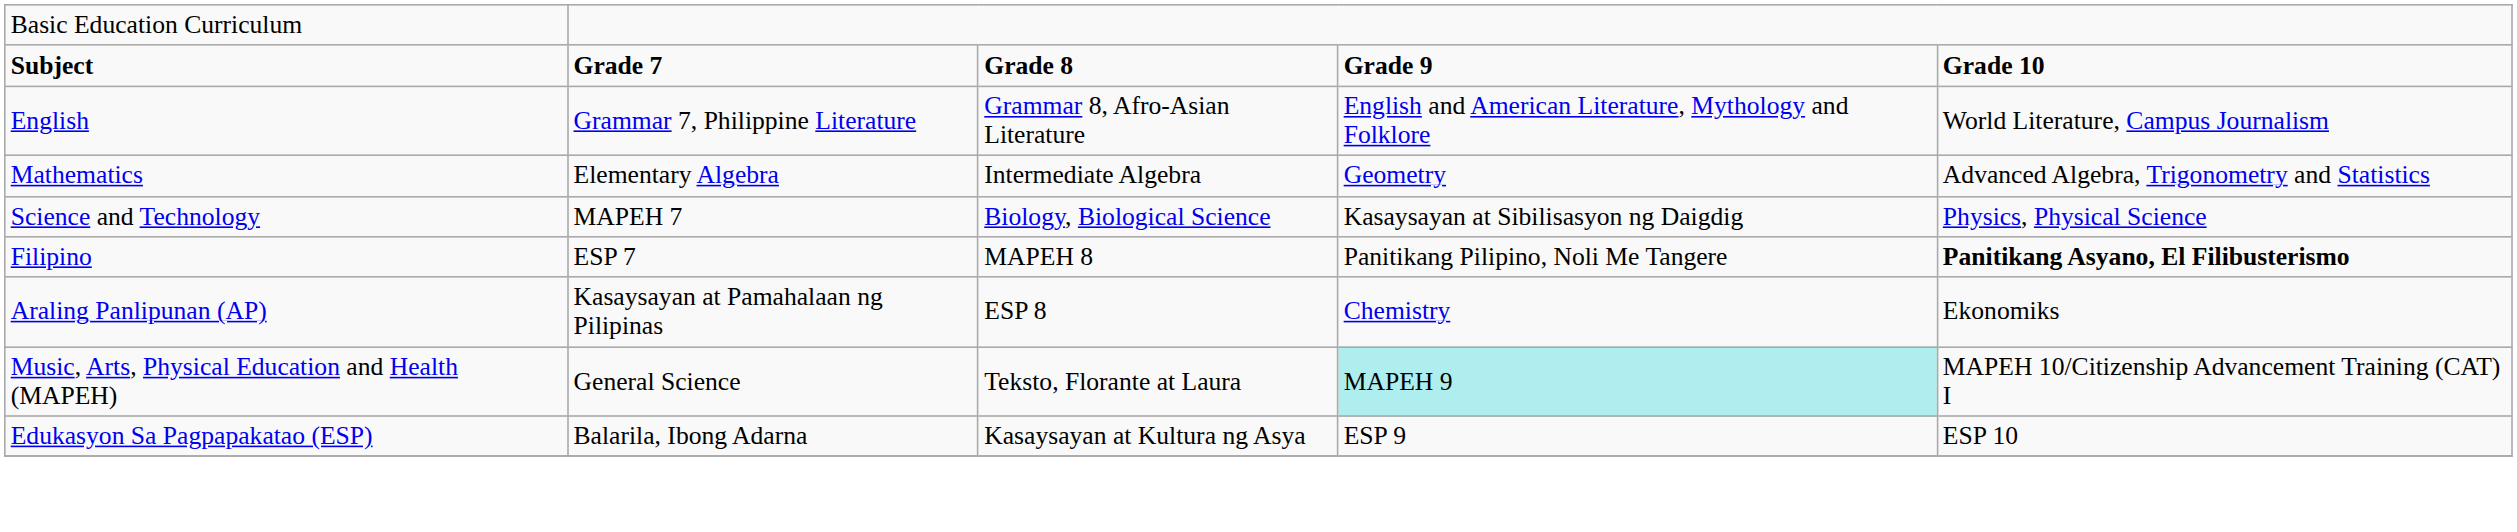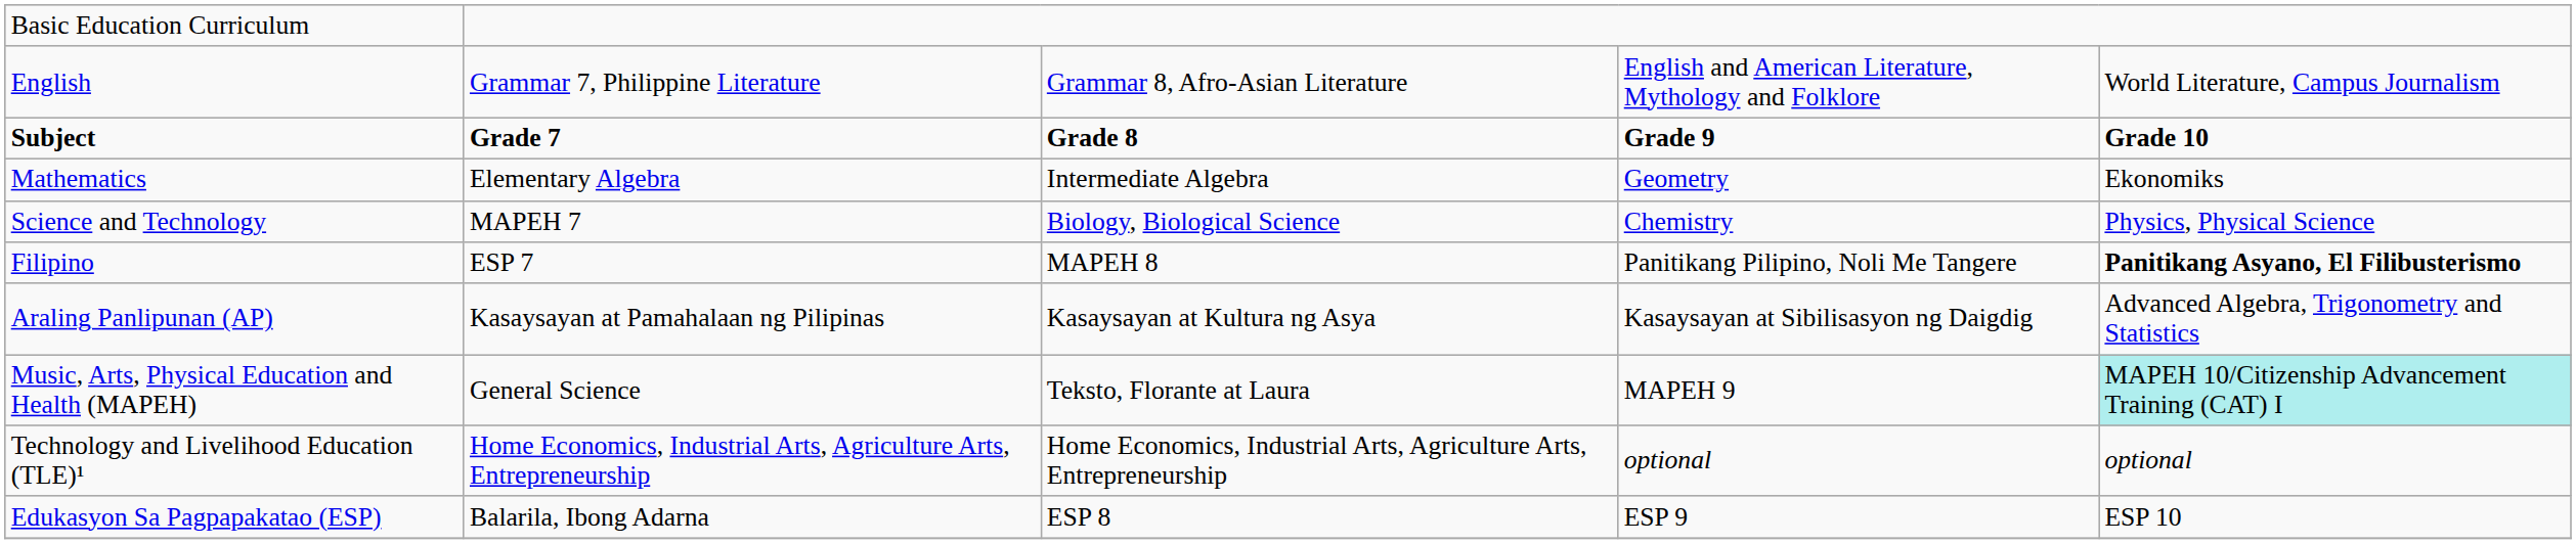 <table class="wikitable">
 <tr>
 <td>Basic Education Curriculum</td>
+</tr>
+<tr>
+<td><a href='#'>English</a></td>
+<td><a href='#'>Grammar</a> 7, Philippine <a href='#'>Literature</a></td>
+<td><a href='#'>Grammar</a> 8, Afro-Asian Literature</td>
+<td><a href='#'>English</a> and <a href='#'>American Literature</a>, <a href='#'>Mythology</a> and <a href='#'>Folklore</a></td>
+<td>World Literature, <a href='#'>Campus Journalism</a></td>
 </tr>
 <tr>
 <td><strong>Subject</strong></td>
 <td><strong>Grade 7</strong></td>
 <td><strong>Grade 8</strong></td>
 <td><strong>Grade 9</strong></td>
 <td><strong>Grade 10</strong></td>
 </tr>
 <tr>
-<td><a href='#'>English</a></td>
-<td><a href='#'>Grammar</a> 7, Philippine <a href='#'>Literature</a></td>
-<td><a href='#'>Grammar</a> 8, Afro-Asian Literature</td>
-<td><a href='#'>English</a> and <a href='#'>American Literature</a>, <a href='#'>Mythology</a> and <a href='#'>Folklore</a></td>
-<td>World Literature, <a href='#'>Campus Journalism</a></td>
-</tr>
-<tr>
 <td><a href='#'>Mathematics</a></td>
 <td>Elementary <a href='#'>Algebra</a></td>
 <td>Intermediate Algebra</td>
 <td><a href='#'>Geometry</a></td>
-<td>Advanced Algebra, <a href='#'>Trigonometry</a> and <a href='#'>Statistics</a></td>
+<td>Ekonomiks</td>
 </tr>
 <tr>
 <td><a href='#'>Science</a> and <a href='#'>Technology</a></td>
 <td>MAPEH 7</td>
 <td><a href='#'>Biology</a>, <a href='#'>Biological Science</a></td>
-<td>Kasaysayan at Sibilisasyon ng Daigdig</td>
+<td><a href='#'>Chemistry</a></td>
 <td><a href='#'>Physics</a>, <a href='#'>Physical Science</a></td>
 </tr>
 <tr>
 <td><a href='#'>Filipino</a></td>
 <td>ESP 7</td>
 <td>MAPEH 8</td>
 <td>Panitikang Pilipino, Noli Me Tangere</td>
 <td><strong>Panitikang Asyano, El Filibusterismo</strong></td>
 </tr>
 <tr>
 <td><a href='#'>Araling Panlipunan (AP)</a></td>
 <td>Kasaysayan at Pamahalaan ng Pilipinas</td>
-<td>ESP 8</td>
-<td><a href='#'>Chemistry</a></td>
-<td>Ekonomiks</td>
+<td>Kasaysayan at Kultura ng Asya</td>
+<td>Kasaysayan at Sibilisasyon ng Daigdig</td>
+<td>Advanced Algebra, <a href='#'>Trigonometry</a> and <a href='#'>Statistics</a></td>
 </tr>
 <tr>
 <td><a href='#'>Music</a>, <a href='#'>Arts</a>, <a href='#'>Physical Education</a> and <a href='#'>Health</a> (MAPEH)</td>
 <td>General Science</td>
 <td>Teksto, Florante at Laura</td>
-<td style="background: paleturquoise;">MAPEH 9</td>
-<td>MAPEH 10/Citizenship Advancement Training (CAT) I</td>
+<td>MAPEH 9</td>
+<td style="background: paleturquoise;">MAPEH 10/Citizenship Advancement Training (CAT) I</td>
+</tr>
+<tr>
+<td>Technology and Livelihood Education (TLE)¹</td>
+<td><a href='#'>Home Economics</a>, <a href='#'>Industrial Arts</a>, <a href='#'>Agriculture Arts</a>, <a href='#'>Entrepreneurship</a></td>
+<td>Home Economics, Industrial Arts, Agriculture Arts, Entrepreneurship</td>
+<td><em>optional</em></td>
+<td><em>optional</em></td>
 </tr>
 <tr>
 <td><a href='#'>Edukasyon Sa Pagpapakatao (ESP)</a></td>
 <td>Balarila, Ibong Adarna</td>
-<td>Kasaysayan at Kultura ng Asya</td>
+<td>ESP 8</td>
 <td>ESP 9</td>
 <td>ESP 10</td>
 </tr>
 <tr>
 </tr>
 </table>
